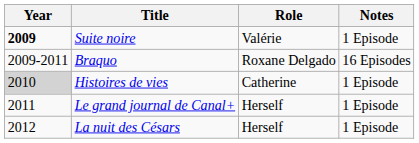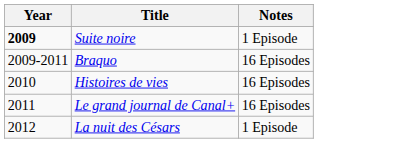 <table class="wikitable">
 <tr>
 <th>Year</th>
 <th>Title</th>
-<th>Role</th>
 <th>Notes</th>
 </tr>
 <tr>
 <td><strong>2009</strong></td>
 <td><em><a href='#'>Suite noire</a></em></td>
-<td>Valérie</td>
 <td>1 Episode</td>
 </tr>
 <tr>
 <td>2009-2011</td>
 <td><em><a href='#'>Braquo</a></em></td>
-<td>Roxane Delgado</td>
 <td>16 Episodes</td>
 </tr>
 <tr>
-<td style="background: lightgrey;">2010</td>
+<td>2010</td>
 <td><em><a href='#'>Histoires de vies</a></em></td>
-<td>Catherine</td>
-<td>1 Episode</td>
+<td>16 Episodes</td>
 </tr>
 <tr>
 <td>2011</td>
 <td><em><a href='#'>Le grand journal de Canal+</a></em></td>
-<td>Herself</td>
-<td>1 Episode</td>
+<td>16 Episodes</td>
 </tr>
 <tr>
 <td>2012</td>
 <td><em><a href='#'>La nuit des Césars</a></em></td>
-<td>Herself</td>
 <td>1 Episode</td>
 </tr>
 </table>
